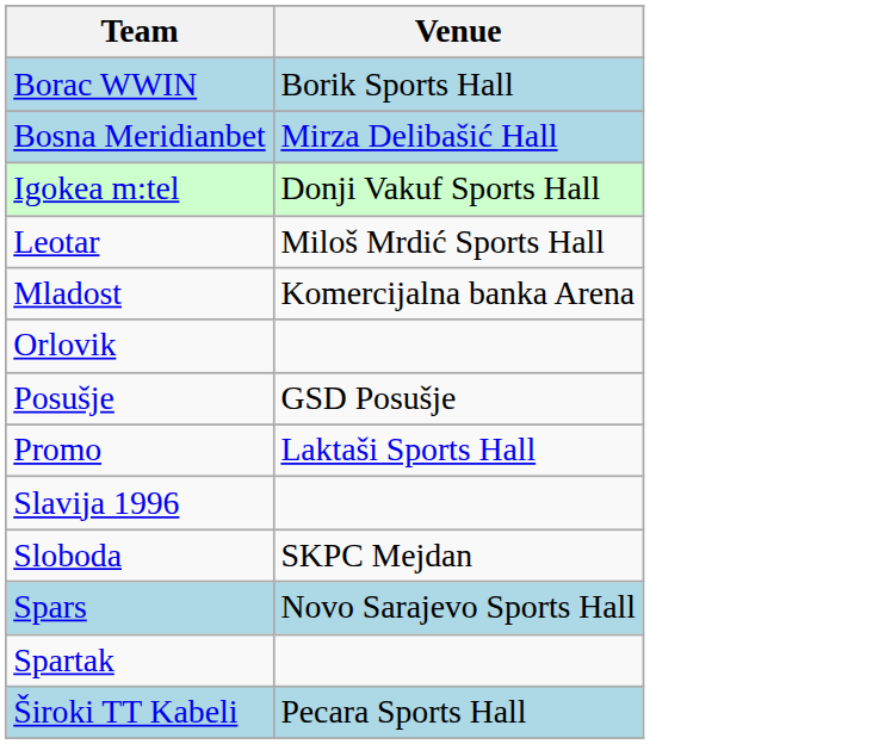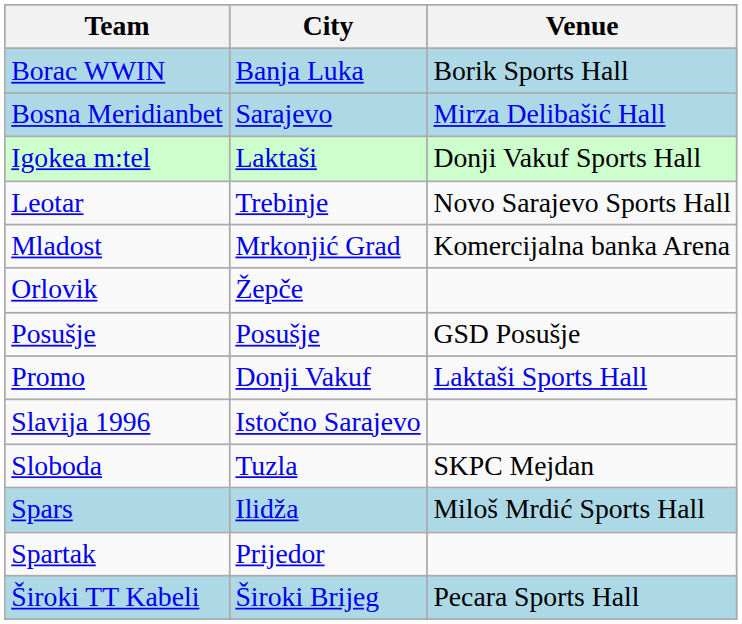 <table class="wikitable sortable">
 <tr>
 <th>Team</th>
+<th>City</th>
 <th>Venue</th>
 </tr>
 <tr bgcolor="lightblue">
 <td><a href='#'>Borac WWIN</a></td>
+<td><a href='#'>Banja Luka</a></td>
 <td>Borik Sports Hall</td>
 </tr>
 <tr bgcolor="lightblue">
 <td><a href='#'>Bosna Meridianbet</a></td>
+<td><a href='#'>Sarajevo</a></td>
 <td><a href='#'>Mirza Delibašić Hall</a></td>
 </tr>
 <tr bgcolor="#ccffcc">
 <td><a href='#'>Igokea m:tel</a></td>
+<td><a href='#'>Laktaši</a></td>
 <td>Donji Vakuf Sports Hall</td>
 </tr>
 <tr>
 <td><a href='#'>Leotar</a></td>
-<td>Miloš Mrdić Sports Hall</td>
+<td><a href='#'>Trebinje</a></td>
+<td>Novo Sarajevo Sports Hall</td>
 </tr>
 <tr>
 <td><a href='#'>Mladost</a></td>
+<td><a href='#'>Mrkonjić Grad</a></td>
 <td>Komercijalna banka Arena</td>
 </tr>
 <tr>
 <td><a href='#'>Orlovik</a></td>
+<td><a href='#'>Žepče</a></td>
 <td></td>
 </tr>
 <tr>
+<td><a href='#'>Posušje</a></td>
 <td><a href='#'>Posušje</a></td>
 <td>GSD Posušje</td>
 </tr>
 <tr>
 <td><a href='#'>Promo</a></td>
+<td><a href='#'>Donji Vakuf</a></td>
 <td><a href='#'>Laktaši Sports Hall</a></td>
 </tr>
 <tr>
 <td><a href='#'>Slavija 1996</a></td>
+<td><a href='#'>Istočno Sarajevo</a></td>
 <td></td>
 </tr>
 <tr>
 <td><a href='#'>Sloboda</a></td>
+<td><a href='#'>Tuzla</a></td>
 <td>SKPC Mejdan</td>
 </tr>
 <tr bgcolor="lightblue">
 <td><a href='#'>Spars</a></td>
-<td>Novo Sarajevo Sports Hall</td>
+<td><a href='#'>Ilidža</a></td>
+<td>Miloš Mrdić Sports Hall</td>
 </tr>
 <tr>
 <td><a href='#'>Spartak</a></td>
+<td><a href='#'>Prijedor</a></td>
 <td></td>
 </tr>
 <tr bgcolor="lightblue">
 <td><a href='#'>Široki TT Kabeli</a></td>
+<td><a href='#'>Široki Brijeg</a></td>
 <td>Pecara Sports Hall</td>
 </tr>
 </table>
